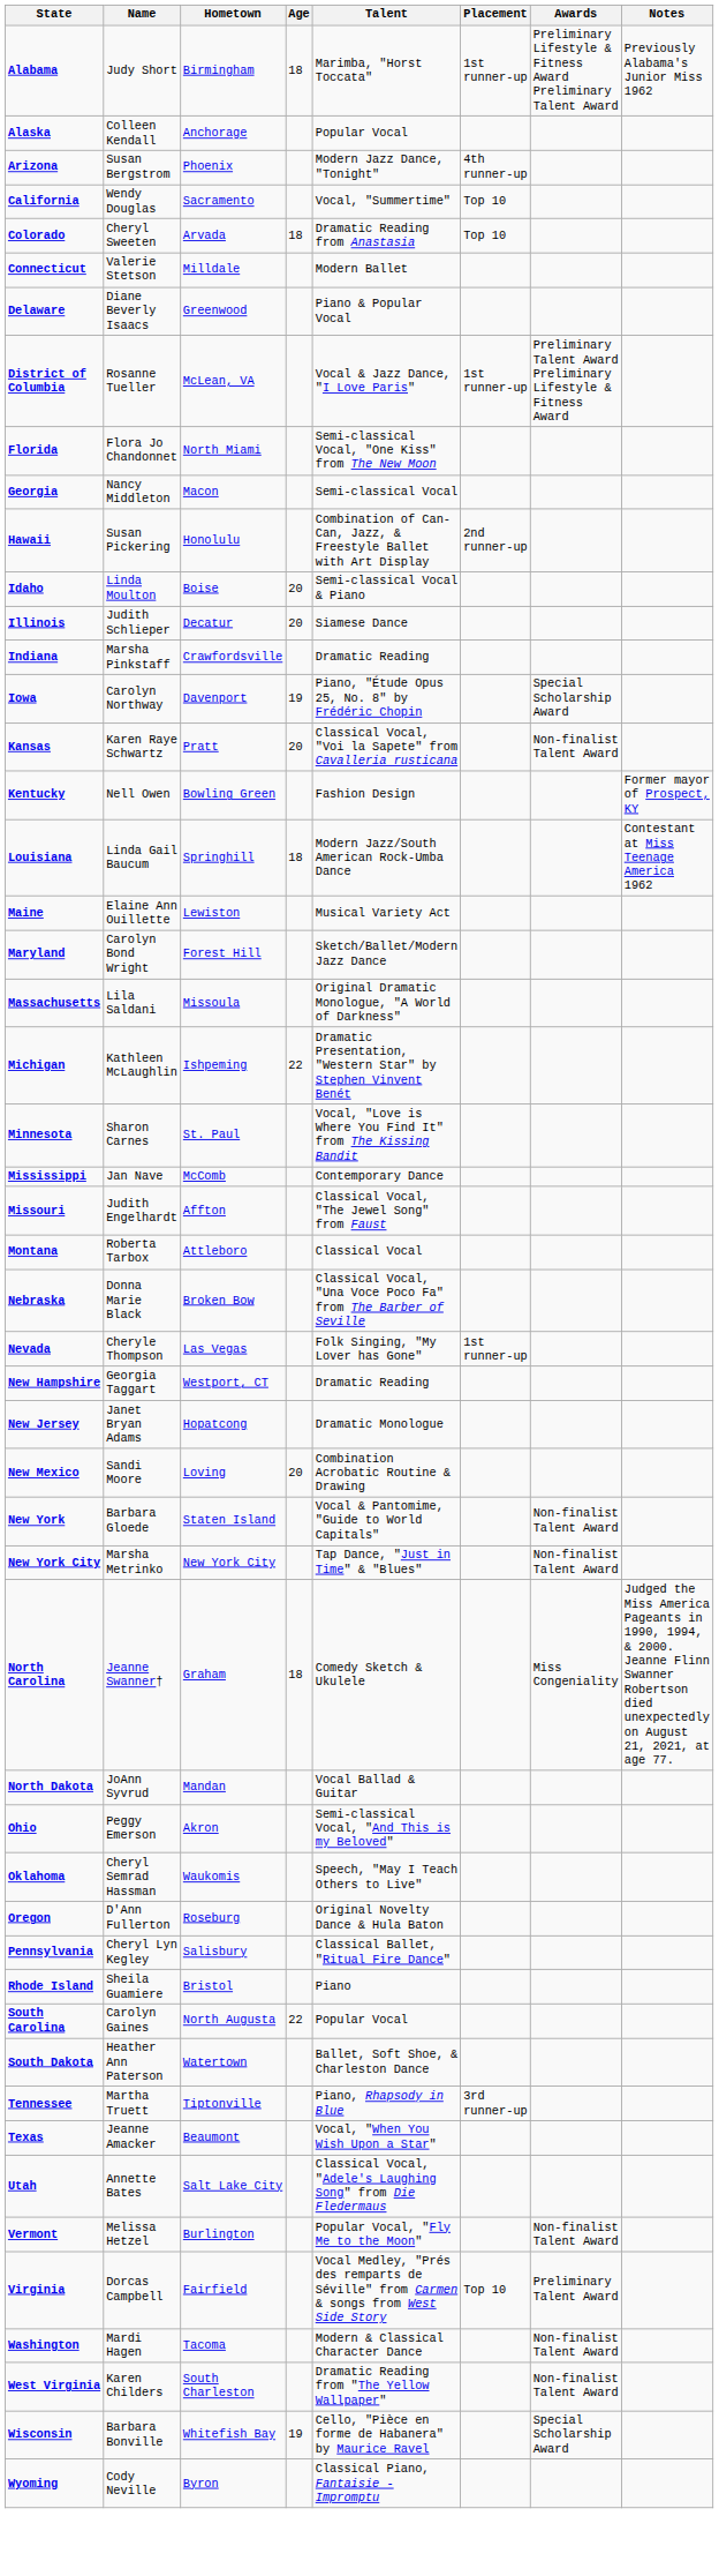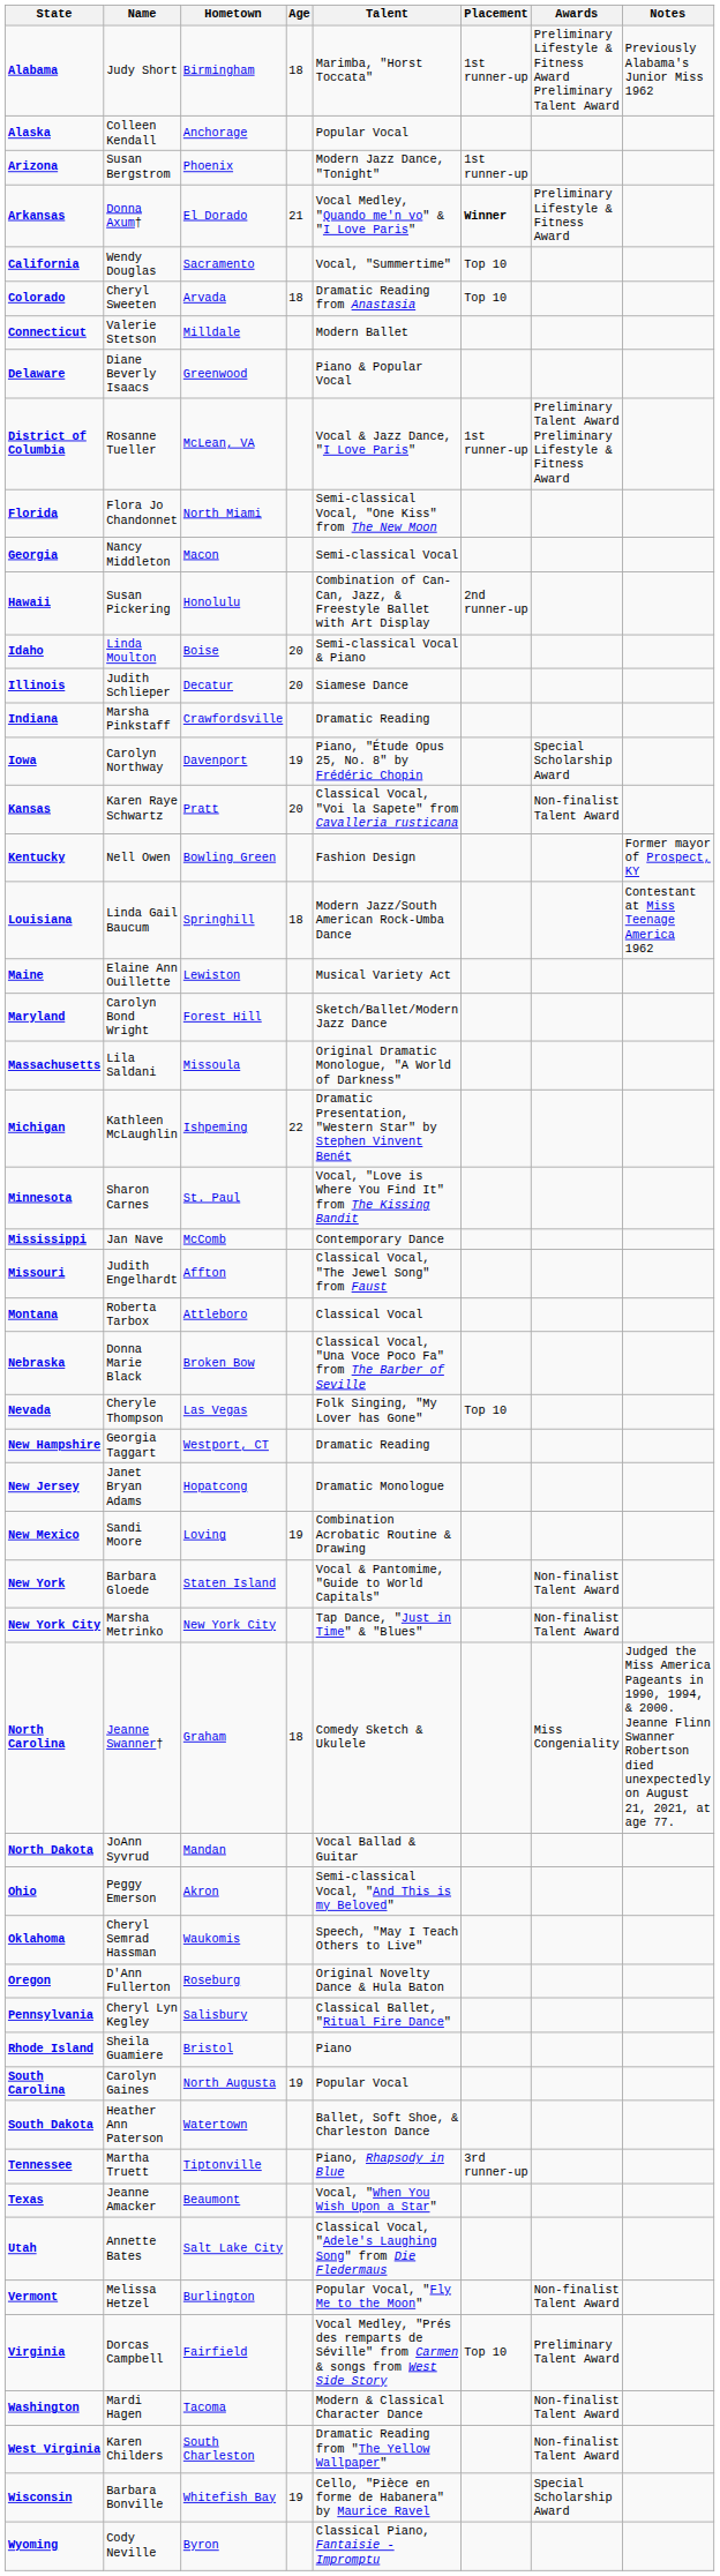 <table class="wikitable" style="width:100%; font-size:90%;">
 <tr>
 <th>State</th>
 <th>Name</th>
 <th>Hometown</th>
 <th>Age</th>
 <th>Talent</th>
 <th>Placement</th>
 <th>Awards</th>
 <th>Notes</th>
 </tr>
 <tr>
 <td> <strong><a href='#'>Alabama</a></strong></td>
 <td>Judy Short</td>
 <td><a href='#'>Birmingham</a></td>
 <td>18</td>
 <td>Marimba, "Horst Toccata"</td>
 <td>1st runner-up</td>
 <td>Preliminary Lifestyle & Fitness Award<br>Preliminary Talent Award</td>
 <td>Previously Alabama's Junior Miss 1962</td>
 </tr>
 <tr>
 <td> <strong><a href='#'>Alaska</a></strong></td>
 <td>Colleen Kendall</td>
 <td><a href='#'>Anchorage</a></td>
 <td></td>
 <td>Popular Vocal</td>
 <td></td>
 <td></td>
 <td></td>
 </tr>
 <tr>
 <td> <strong><a href='#'>Arizona</a></strong></td>
 <td>Susan Bergstrom</td>
 <td><a href='#'>Phoenix</a></td>
 <td></td>
 <td>Modern Jazz Dance, "Tonight"</td>
-<td>4th runner-up</td>
+<td>1st runner-up</td>
 <td></td>
+<td></td>
+</tr>
+<tr>
+<td> <strong><a href='#'>Arkansas</a></strong></td>
+<td><a href='#'>Donna Axum</a>†</td>
+<td><a href='#'>El Dorado</a></td>
+<td>21</td>
+<td>Vocal Medley, "<a href='#'>Quando me'n vo</a>" & "<a href='#'>I Love Paris</a>"</td>
+<td><strong>Winner</strong></td>
+<td>Preliminary Lifestyle & Fitness Award</td>
 <td></td>
 </tr>
 <tr>
 <td> <strong><a href='#'>California</a></strong></td>
 <td>Wendy Douglas</td>
 <td><a href='#'>Sacramento</a></td>
 <td></td>
 <td>Vocal, "Summertime"</td>
 <td>Top 10</td>
 <td></td>
 <td></td>
 </tr>
 <tr>
 <td> <strong><a href='#'>Colorado</a></strong></td>
 <td>Cheryl Sweeten</td>
 <td><a href='#'>Arvada</a></td>
 <td>18</td>
 <td>Dramatic Reading from <em><a href='#'>Anastasia</a></em></td>
 <td>Top 10</td>
 <td></td>
 <td></td>
 </tr>
 <tr>
 <td> <strong><a href='#'>Connecticut</a></strong></td>
 <td>Valerie Stetson</td>
 <td><a href='#'>Milldale</a></td>
 <td></td>
 <td>Modern Ballet</td>
 <td></td>
 <td></td>
 <td></td>
 </tr>
 <tr>
 <td> <strong><a href='#'>Delaware</a></strong></td>
 <td>Diane Beverly Isaacs</td>
 <td><a href='#'>Greenwood</a></td>
 <td></td>
 <td>Piano & Popular Vocal</td>
 <td></td>
 <td></td>
 <td></td>
 </tr>
 <tr>
 <td> <strong><a href='#'>District of Columbia</a></strong></td>
 <td>Rosanne Tueller</td>
 <td><a href='#'>McLean, VA</a></td>
 <td></td>
 <td>Vocal & Jazz Dance, "<a href='#'>I Love Paris</a>"</td>
 <td>1st runner-up</td>
 <td>Preliminary Talent Award<br>Preliminary Lifestyle & Fitness Award</td>
 <td></td>
 </tr>
 <tr>
 <td> <strong><a href='#'>Florida</a></strong></td>
 <td>Flora Jo Chandonnet</td>
 <td><a href='#'>North Miami</a></td>
 <td></td>
 <td>Semi-classical Vocal, "One Kiss" from <em><a href='#'>The New Moon</a></em></td>
 <td></td>
 <td></td>
 <td></td>
 </tr>
 <tr>
 <td> <strong><a href='#'>Georgia</a></strong></td>
 <td>Nancy Middleton</td>
 <td><a href='#'>Macon</a></td>
 <td></td>
 <td>Semi-classical Vocal</td>
 <td></td>
 <td></td>
 <td></td>
 </tr>
 <tr>
 <td> <strong><a href='#'>Hawaii</a></strong></td>
 <td>Susan Pickering</td>
 <td><a href='#'>Honolulu</a></td>
 <td></td>
 <td>Combination of Can-Can, Jazz, & Freestyle Ballet with Art Display</td>
 <td>2nd runner-up</td>
 <td></td>
 <td></td>
 </tr>
 <tr>
 <td> <strong><a href='#'>Idaho</a></strong></td>
 <td><a href='#'>Linda Moulton</a></td>
 <td><a href='#'>Boise</a></td>
 <td>20</td>
 <td>Semi-classical Vocal & Piano</td>
 <td></td>
 <td></td>
 <td></td>
 </tr>
 <tr>
 <td> <strong><a href='#'>Illinois</a></strong></td>
 <td>Judith Schlieper</td>
 <td><a href='#'>Decatur</a></td>
 <td>20</td>
 <td>Siamese Dance</td>
 <td></td>
 <td></td>
 <td></td>
 </tr>
 <tr>
 <td> <strong><a href='#'>Indiana</a></strong></td>
 <td>Marsha Pinkstaff</td>
 <td><a href='#'>Crawfordsville</a></td>
 <td></td>
 <td>Dramatic Reading</td>
 <td></td>
 <td></td>
 <td></td>
 </tr>
 <tr>
 <td> <strong><a href='#'>Iowa</a></strong></td>
 <td>Carolyn Northway</td>
 <td><a href='#'>Davenport</a></td>
 <td>19</td>
 <td>Piano, "Étude Opus 25, No. 8" by <a href='#'>Frédéric Chopin</a></td>
 <td></td>
 <td>Special Scholarship Award</td>
 <td></td>
 </tr>
 <tr>
 <td> <strong><a href='#'>Kansas</a></strong></td>
 <td>Karen Raye Schwartz</td>
 <td><a href='#'>Pratt</a></td>
 <td>20</td>
 <td>Classical Vocal, "Voi la Sapete" from <em><a href='#'>Cavalleria rusticana</a></em></td>
 <td></td>
 <td>Non-finalist Talent Award</td>
 <td></td>
 </tr>
 <tr>
 <td> <strong><a href='#'>Kentucky</a></strong></td>
 <td>Nell Owen</td>
 <td><a href='#'>Bowling Green</a></td>
 <td></td>
 <td>Fashion Design</td>
 <td></td>
 <td></td>
 <td>Former mayor of <a href='#'>Prospect, KY</a></td>
 </tr>
 <tr>
 <td> <strong><a href='#'>Louisiana</a></strong></td>
 <td>Linda Gail Baucum</td>
 <td><a href='#'>Springhill</a></td>
 <td>18</td>
 <td>Modern Jazz/South American Rock-Umba Dance</td>
 <td></td>
 <td></td>
 <td>Contestant at <a href='#'>Miss Teenage America</a> 1962</td>
 </tr>
 <tr>
 <td> <strong><a href='#'>Maine</a></strong></td>
 <td>Elaine Ann Ouillette</td>
 <td><a href='#'>Lewiston</a></td>
 <td></td>
 <td>Musical Variety Act</td>
 <td></td>
 <td></td>
 <td></td>
 </tr>
 <tr>
 <td> <strong><a href='#'>Maryland</a></strong></td>
 <td>Carolyn Bond Wright</td>
 <td><a href='#'>Forest Hill</a></td>
 <td></td>
 <td>Sketch/Ballet/Modern Jazz Dance</td>
 <td></td>
 <td></td>
 <td></td>
 </tr>
 <tr>
 <td> <strong><a href='#'>Massachusetts</a></strong></td>
 <td>Lila Saldani</td>
 <td><a href='#'>Missoula</a></td>
 <td></td>
 <td>Original Dramatic Monologue, "A World of Darkness"</td>
 <td></td>
 <td></td>
 <td></td>
 </tr>
 <tr>
 <td> <strong><a href='#'>Michigan</a></strong></td>
 <td>Kathleen McLaughlin</td>
 <td><a href='#'>Ishpeming</a></td>
 <td>22</td>
 <td>Dramatic Presentation, "Western Star" by <a href='#'>Stephen Vinvent Benét</a></td>
 <td></td>
 <td></td>
 <td></td>
 </tr>
 <tr>
 <td> <strong><a href='#'>Minnesota</a></strong></td>
 <td>Sharon Carnes</td>
 <td><a href='#'>St. Paul</a></td>
 <td></td>
 <td>Vocal, "Love is Where You Find It" from <em><a href='#'>The Kissing Bandit</a></em></td>
 <td></td>
 <td></td>
 <td></td>
 </tr>
 <tr>
 <td> <strong><a href='#'>Mississippi</a></strong></td>
 <td>Jan Nave</td>
 <td><a href='#'>McComb</a></td>
 <td></td>
 <td>Contemporary Dance</td>
 <td></td>
 <td></td>
 <td></td>
 </tr>
 <tr>
 <td> <strong><a href='#'>Missouri</a></strong></td>
 <td>Judith Engelhardt</td>
 <td><a href='#'>Affton</a></td>
 <td></td>
 <td>Classical Vocal, "The Jewel Song" from <em><a href='#'>Faust</a></em></td>
 <td></td>
 <td></td>
 <td></td>
 </tr>
 <tr>
 <td> <strong><a href='#'>Montana</a></strong></td>
 <td>Roberta Tarbox</td>
 <td><a href='#'>Attleboro</a></td>
 <td></td>
 <td>Classical Vocal</td>
 <td></td>
 <td></td>
 <td></td>
 </tr>
 <tr>
 <td> <strong><a href='#'>Nebraska</a></strong></td>
 <td>Donna Marie Black</td>
 <td><a href='#'>Broken Bow</a></td>
 <td></td>
 <td>Classical Vocal, "Una Voce Poco Fa" from <em><a href='#'>The Barber of Seville</a></em></td>
 <td></td>
 <td></td>
 <td></td>
 </tr>
 <tr>
 <td> <strong><a href='#'>Nevada</a></strong></td>
 <td>Cheryle Thompson</td>
 <td><a href='#'>Las Vegas</a></td>
 <td></td>
 <td>Folk Singing, "My Lover has Gone"</td>
-<td>1st runner-up</td>
+<td>Top 10</td>
 <td></td>
 <td></td>
 </tr>
 <tr>
 <td> <strong><a href='#'>New Hampshire</a></strong></td>
 <td>Georgia Taggart</td>
 <td><a href='#'>Westport, CT</a></td>
 <td></td>
 <td>Dramatic Reading</td>
 <td></td>
 <td></td>
 <td></td>
 </tr>
 <tr>
 <td> <strong><a href='#'>New Jersey</a></strong></td>
 <td>Janet Bryan Adams</td>
 <td><a href='#'>Hopatcong</a></td>
 <td></td>
 <td>Dramatic Monologue</td>
 <td></td>
 <td></td>
 <td></td>
 </tr>
 <tr>
 <td> <strong><a href='#'>New Mexico</a></strong></td>
 <td>Sandi Moore</td>
 <td><a href='#'>Loving</a></td>
-<td>20</td>
+<td>19</td>
 <td>Combination Acrobatic Routine & Drawing</td>
 <td></td>
 <td></td>
 <td></td>
 </tr>
 <tr>
 <td> <strong><a href='#'>New York</a></strong></td>
 <td>Barbara Gloede</td>
 <td><a href='#'>Staten Island</a></td>
 <td></td>
 <td>Vocal & Pantomime, "Guide to World Capitals"</td>
 <td></td>
 <td>Non-finalist Talent Award</td>
 <td></td>
 </tr>
 <tr>
 <td> <strong><a href='#'>New York City</a></strong></td>
 <td>Marsha Metrinko</td>
 <td><a href='#'>New York City</a></td>
 <td></td>
 <td>Tap Dance, "<a href='#'>Just in Time</a>" & "Blues"</td>
 <td></td>
 <td>Non-finalist Talent Award</td>
 <td></td>
 </tr>
 <tr>
 <td> <strong><a href='#'>North Carolina</a></strong></td>
 <td><a href='#'>Jeanne Swanner</a>†</td>
 <td><a href='#'>Graham</a></td>
 <td>18</td>
 <td>Comedy Sketch & Ukulele</td>
 <td></td>
 <td>Miss Congeniality</td>
 <td>Judged the Miss America Pageants in 1990, 1994, & 2000. Jeanne Flinn Swanner Robertson died unexpectedly on August 21, 2021, at age 77.</td>
 </tr>
 <tr>
 <td> <strong><a href='#'>North Dakota</a></strong></td>
 <td>JoAnn Syvrud</td>
 <td><a href='#'>Mandan</a></td>
 <td></td>
 <td>Vocal Ballad & Guitar</td>
 <td></td>
 <td></td>
 <td></td>
 </tr>
 <tr>
 <td> <strong><a href='#'>Ohio</a></strong></td>
 <td>Peggy Emerson</td>
 <td><a href='#'>Akron</a></td>
 <td></td>
 <td>Semi-classical Vocal, "<a href='#'>And This is my Beloved</a>"</td>
 <td></td>
 <td></td>
 <td></td>
 </tr>
 <tr>
 <td> <strong><a href='#'>Oklahoma</a></strong></td>
 <td>Cheryl Semrad Hassman</td>
 <td><a href='#'>Waukomis</a></td>
 <td></td>
 <td>Speech, "May I Teach Others to Live"</td>
 <td></td>
 <td></td>
 <td></td>
 </tr>
 <tr>
 <td> <strong><a href='#'>Oregon</a></strong></td>
 <td>D'Ann Fullerton</td>
 <td><a href='#'>Roseburg</a></td>
 <td></td>
 <td>Original Novelty Dance & Hula Baton</td>
 <td></td>
 <td></td>
 <td></td>
 </tr>
 <tr>
 <td> <strong><a href='#'>Pennsylvania</a></strong></td>
 <td>Cheryl Lyn Kegley</td>
 <td><a href='#'>Salisbury</a></td>
 <td></td>
 <td>Classical Ballet, "<a href='#'>Ritual Fire Dance</a>"</td>
 <td></td>
 <td></td>
 <td></td>
 </tr>
 <tr>
 <td> <strong><a href='#'>Rhode Island</a></strong></td>
 <td>Sheila Guamiere</td>
 <td><a href='#'>Bristol</a></td>
 <td></td>
 <td>Piano</td>
 <td></td>
 <td></td>
 <td></td>
 </tr>
 <tr>
 <td> <strong><a href='#'>South Carolina</a></strong></td>
 <td>Carolyn Gaines</td>
 <td><a href='#'>North Augusta</a></td>
-<td>22</td>
+<td>19</td>
 <td>Popular Vocal</td>
 <td></td>
 <td></td>
 <td></td>
 </tr>
 <tr>
 <td> <strong><a href='#'>South Dakota</a></strong></td>
 <td>Heather Ann Paterson</td>
 <td><a href='#'>Watertown</a></td>
 <td></td>
 <td>Ballet, Soft Shoe, & Charleston Dance</td>
 <td></td>
 <td></td>
 <td></td>
 </tr>
 <tr>
 <td> <strong><a href='#'>Tennessee</a></strong></td>
 <td>Martha Truett</td>
 <td><a href='#'>Tiptonville</a></td>
 <td></td>
 <td>Piano, <em><a href='#'>Rhapsody in Blue</a></em></td>
 <td>3rd runner-up</td>
 <td></td>
 <td></td>
 </tr>
 <tr>
 <td> <strong><a href='#'>Texas</a></strong></td>
 <td>Jeanne Amacker</td>
 <td><a href='#'>Beaumont</a></td>
 <td></td>
 <td>Vocal, "<a href='#'>When You Wish Upon a Star</a>"</td>
 <td></td>
 <td></td>
 <td></td>
 </tr>
 <tr>
 <td> <strong><a href='#'>Utah</a></strong></td>
 <td>Annette Bates</td>
 <td><a href='#'>Salt Lake City</a></td>
 <td></td>
 <td>Classical Vocal, "<a href='#'>Adele's Laughing Song</a>" from <em><a href='#'>Die Fledermaus</a></em></td>
 <td></td>
 <td></td>
 <td></td>
 </tr>
 <tr>
 <td> <strong><a href='#'>Vermont</a></strong></td>
 <td>Melissa Hetzel</td>
 <td><a href='#'>Burlington</a></td>
 <td></td>
 <td>Popular Vocal, "<a href='#'>Fly Me to the Moon</a>"</td>
 <td></td>
 <td>Non-finalist Talent Award</td>
 <td></td>
 </tr>
 <tr>
 <td> <strong><a href='#'>Virginia</a></strong></td>
 <td>Dorcas Campbell</td>
 <td><a href='#'>Fairfield</a></td>
 <td></td>
 <td>Vocal Medley, "Prés des remparts de Séville" from <em><a href='#'>Carmen</a></em> & songs from <em><a href='#'>West Side Story</a></em></td>
 <td>Top 10</td>
 <td>Preliminary Talent Award</td>
 <td></td>
 </tr>
 <tr>
 <td> <strong><a href='#'>Washington</a></strong></td>
 <td>Mardi Hagen</td>
 <td><a href='#'>Tacoma</a></td>
 <td></td>
 <td>Modern & Classical Character Dance</td>
 <td></td>
 <td>Non-finalist Talent Award</td>
 <td></td>
 </tr>
 <tr>
 <td> <strong><a href='#'>West Virginia</a></strong></td>
 <td>Karen Childers</td>
 <td><a href='#'>South Charleston</a></td>
 <td></td>
 <td>Dramatic Reading from "<a href='#'>The Yellow Wallpaper</a>"</td>
 <td></td>
 <td>Non-finalist Talent Award</td>
 <td></td>
 </tr>
 <tr>
 <td> <strong><a href='#'>Wisconsin</a></strong></td>
 <td>Barbara Bonville</td>
 <td><a href='#'>Whitefish Bay</a></td>
 <td>19</td>
 <td>Cello, "Pièce en forme de Habanera" by <a href='#'>Maurice Ravel</a></td>
 <td></td>
 <td>Special Scholarship Award</td>
 <td></td>
 </tr>
 <tr>
 <td> <strong><a href='#'>Wyoming</a></strong></td>
 <td>Cody Neville</td>
 <td><a href='#'>Byron</a></td>
 <td></td>
 <td>Classical Piano, <em><a href='#'>Fantaisie - Impromptu</a></em></td>
 <td></td>
 <td></td>
 <td></td>
 </tr>
 </table>
